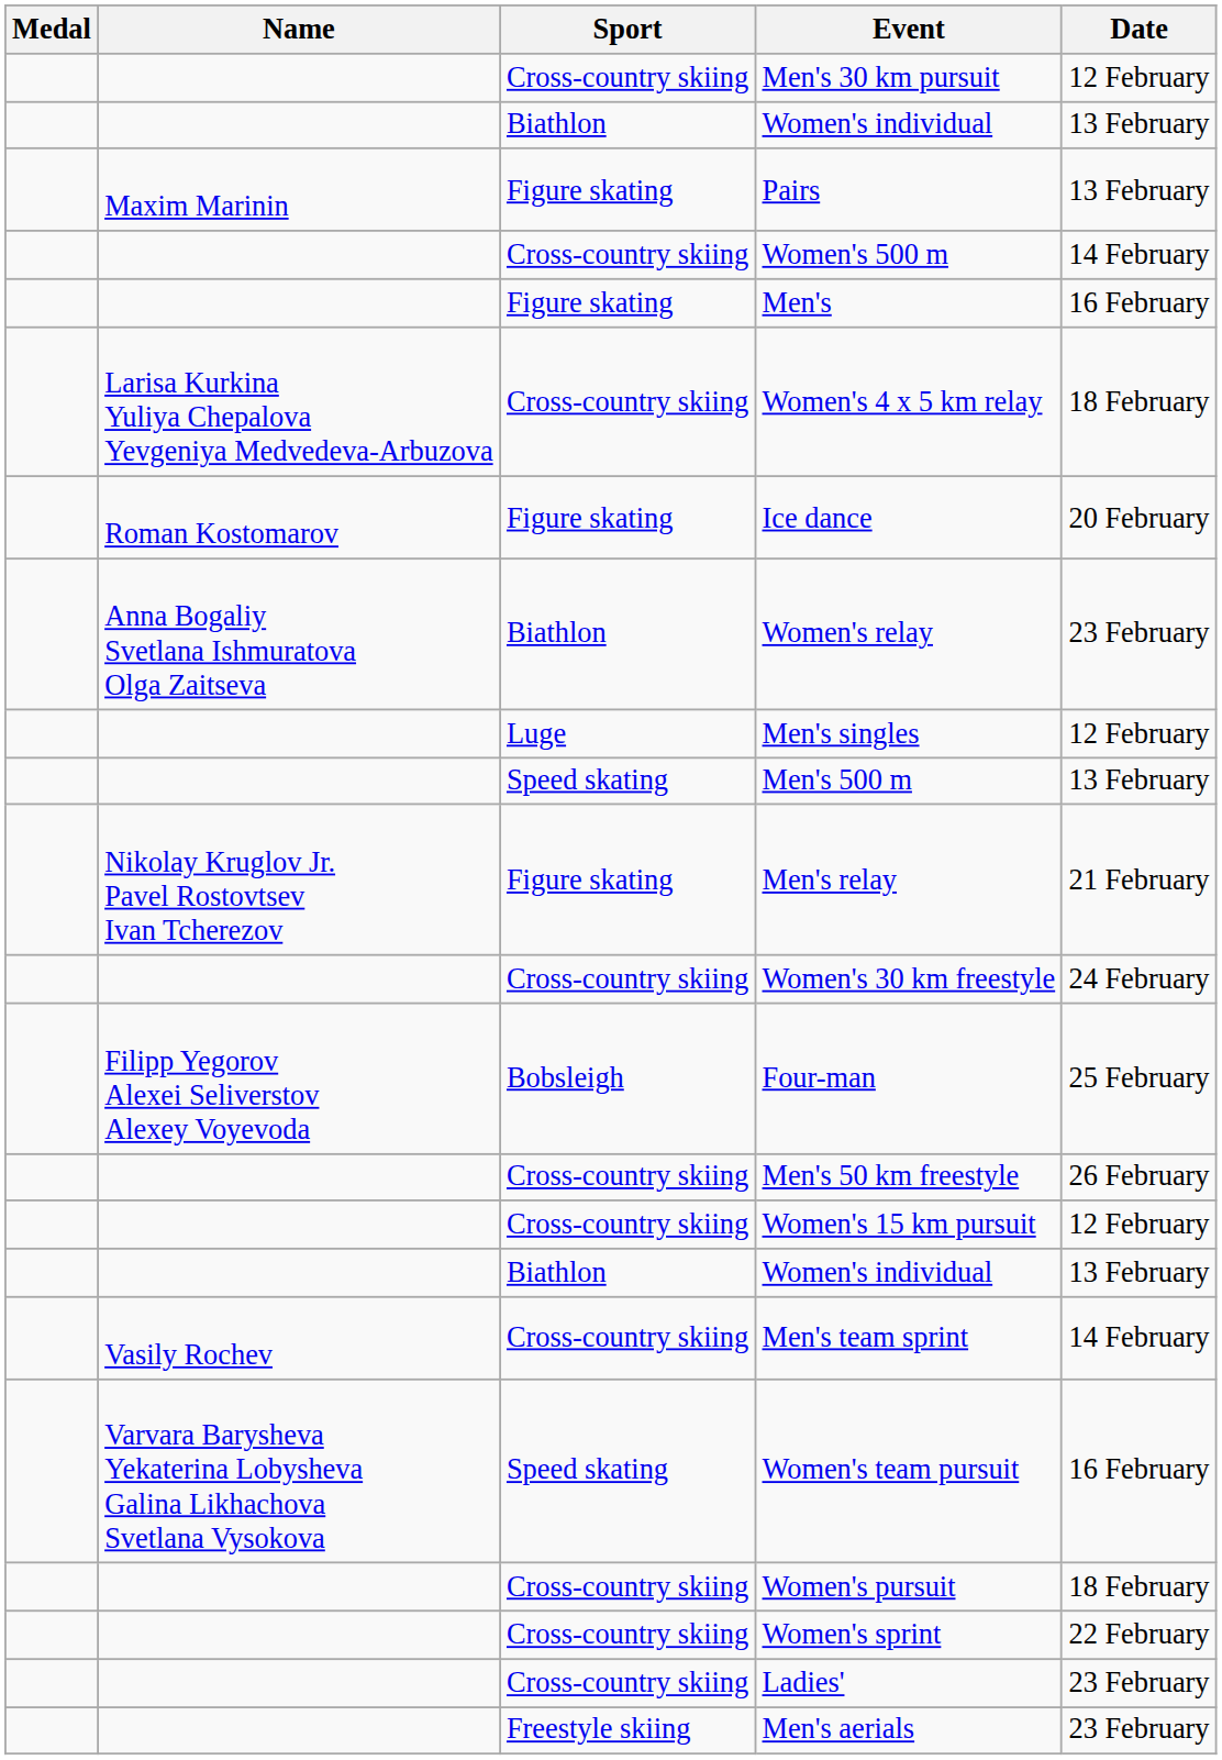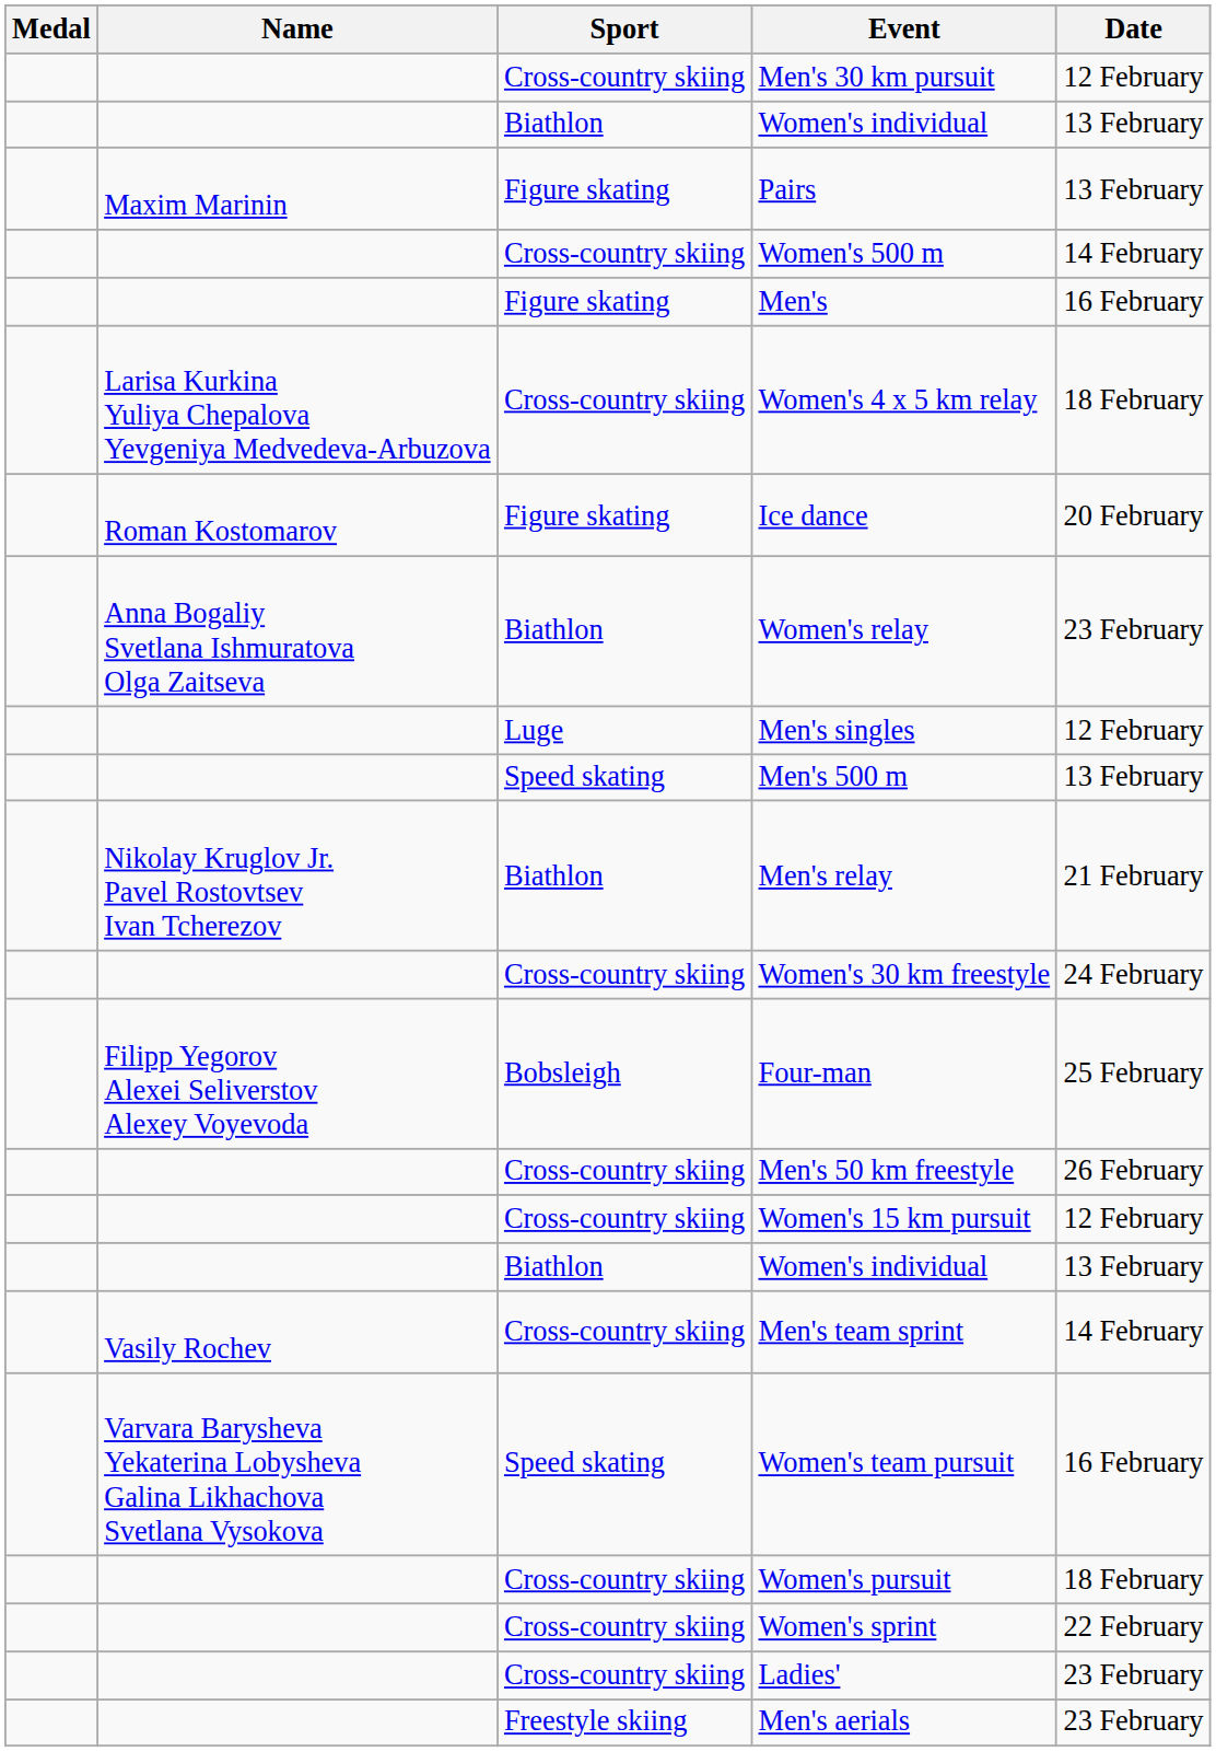 <table class="wikitable sortable" style="font-size:90%">
 <tr>
 <th>Medal</th>
 <th>Name</th>
 <th>Sport</th>
 <th>Event</th>
 <th>Date</th>
 </tr>
 <tr>
 <td></td>
 <td></td>
 <td><a href='#'>Cross-country skiing</a></td>
 <td><a href='#'>Men's 30 km pursuit</a></td>
 <td>12 February</td>
 </tr>
 <tr>
 <td></td>
 <td></td>
 <td><a href='#'>Biathlon</a></td>
 <td><a href='#'>Women's individual</a></td>
 <td>13 February</td>
 </tr>
 <tr>
 <td></td>
 <td><br><a href='#'>Maxim Marinin</a></td>
 <td><a href='#'>Figure skating</a></td>
 <td><a href='#'>Pairs</a></td>
 <td>13 February</td>
 </tr>
 <tr>
 <td></td>
 <td></td>
 <td><a href='#'>Cross-country skiing</a></td>
 <td><a href='#'>Women's 500 m</a></td>
 <td>14 February</td>
 </tr>
 <tr>
 <td></td>
 <td></td>
 <td><a href='#'>Figure skating</a></td>
 <td><a href='#'>Men's</a></td>
 <td>16 February</td>
 </tr>
 <tr>
 <td></td>
 <td> <br><a href='#'>Larisa Kurkina</a> <br><a href='#'>Yuliya Chepalova</a><br><a href='#'>Yevgeniya Medvedeva-Arbuzova</a></td>
 <td><a href='#'>Cross-country skiing</a></td>
 <td><a href='#'>Women's 4 x 5 km relay</a></td>
 <td>18 February</td>
 </tr>
 <tr>
 <td></td>
 <td><br><a href='#'>Roman Kostomarov</a></td>
 <td><a href='#'>Figure skating</a></td>
 <td><a href='#'>Ice dance</a></td>
 <td>20 February</td>
 </tr>
 <tr>
 <td></td>
 <td> <br><a href='#'>Anna Bogaliy</a> <br><a href='#'>Svetlana Ishmuratova</a><br><a href='#'>Olga Zaitseva</a></td>
 <td><a href='#'>Biathlon</a></td>
 <td><a href='#'>Women's relay</a></td>
 <td>23 February</td>
 </tr>
 <tr>
 <td></td>
 <td></td>
 <td><a href='#'>Luge</a></td>
 <td><a href='#'>Men's singles</a></td>
 <td>12 February</td>
 </tr>
 <tr>
 <td></td>
 <td></td>
 <td><a href='#'>Speed skating</a></td>
 <td><a href='#'>Men's 500 m</a></td>
 <td>13 February</td>
 </tr>
 <tr>
 <td></td>
 <td> <br><a href='#'>Nikolay Kruglov Jr.</a> <br><a href='#'>Pavel Rostovtsev</a><br><a href='#'>Ivan Tcherezov</a></td>
-<td><a href='#'>Figure skating</a></td>
+<td><a href='#'>Biathlon</a></td>
 <td><a href='#'>Men's relay</a></td>
 <td>21 February</td>
 </tr>
 <tr>
 <td></td>
 <td></td>
 <td><a href='#'>Cross-country skiing</a></td>
 <td><a href='#'>Women's 30 km freestyle</a></td>
 <td>24 February</td>
 </tr>
 <tr>
 <td></td>
 <td> <br><a href='#'>Filipp Yegorov</a> <br><a href='#'>Alexei Seliverstov</a><br><a href='#'>Alexey Voyevoda</a></td>
 <td><a href='#'>Bobsleigh</a></td>
 <td><a href='#'>Four-man</a></td>
 <td>25 February</td>
 </tr>
 <tr>
 <td></td>
 <td></td>
 <td><a href='#'>Cross-country skiing</a></td>
 <td><a href='#'>Men's 50 km freestyle</a></td>
 <td>26 February</td>
 </tr>
 <tr>
 <td></td>
 <td></td>
 <td><a href='#'>Cross-country skiing</a></td>
 <td><a href='#'>Women's 15 km pursuit</a></td>
 <td>12 February</td>
 </tr>
 <tr>
 <td></td>
 <td></td>
 <td><a href='#'>Biathlon</a></td>
 <td><a href='#'>Women's individual</a></td>
 <td>13 February</td>
 </tr>
 <tr>
 <td></td>
 <td> <br><a href='#'>Vasily Rochev</a></td>
 <td><a href='#'>Cross-country skiing</a></td>
 <td><a href='#'>Men's team sprint</a></td>
 <td>14 February</td>
 </tr>
 <tr>
 <td></td>
 <td><br><a href='#'>Varvara Barysheva</a><br><a href='#'>Yekaterina Lobysheva</a><br><a href='#'>Galina Likhachova</a> <br><a href='#'>Svetlana Vysokova</a></td>
 <td><a href='#'>Speed skating</a></td>
 <td><a href='#'>Women's team pursuit</a></td>
 <td>16 February</td>
 </tr>
 <tr>
 <td></td>
 <td></td>
 <td><a href='#'>Cross-country skiing</a></td>
 <td><a href='#'>Women's pursuit</a></td>
 <td>18 February</td>
 </tr>
 <tr>
 <td></td>
 <td></td>
 <td><a href='#'>Cross-country skiing</a></td>
 <td><a href='#'>Women's sprint</a></td>
 <td>22 February</td>
 </tr>
 <tr>
 <td></td>
 <td></td>
 <td><a href='#'>Cross-country skiing</a></td>
 <td><a href='#'>Ladies'</a></td>
 <td>23 February</td>
 </tr>
 <tr>
 <td></td>
 <td></td>
 <td><a href='#'>Freestyle skiing</a></td>
 <td><a href='#'>Men's aerials</a></td>
 <td>23 February</td>
 </tr>
 </table>
